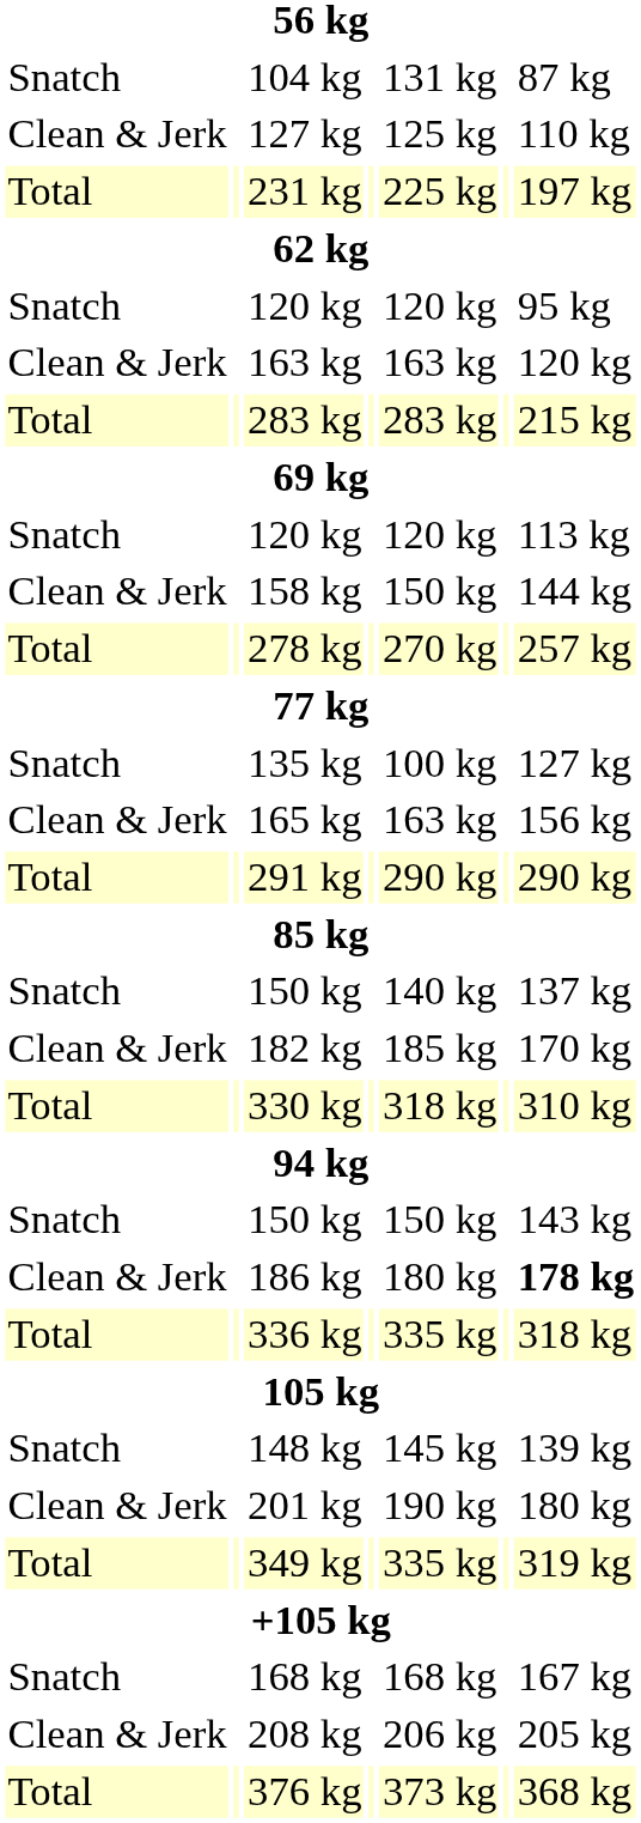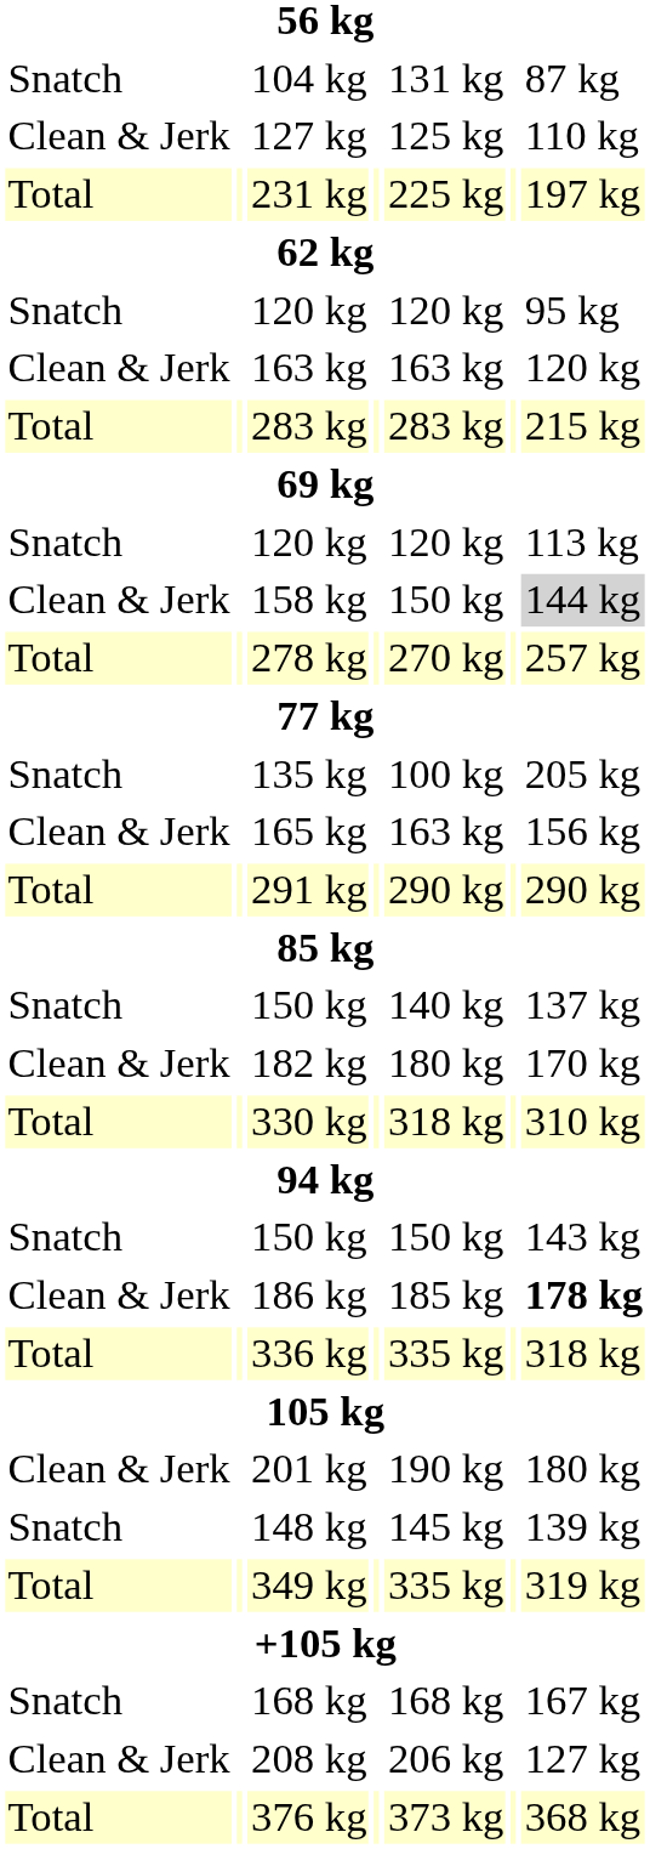 <table>
 <tr>
 <th colspan=7>56 kg</th>
 </tr>
 <tr>
 <td>Snatch</td>
 <td></td>
 <td>104 kg</td>
 <td></td>
 <td>131 kg</td>
 <td></td>
 <td>87 kg</td>
 </tr>
 <tr>
 <td>Clean & Jerk</td>
 <td></td>
 <td>127 kg</td>
 <td></td>
 <td>125 kg</td>
 <td></td>
 <td>110 kg</td>
 </tr>
 <tr bgcolor=ffffcc>
 <td>Total</td>
 <td></td>
 <td>231 kg</td>
 <td></td>
 <td>225 kg</td>
 <td></td>
 <td>197 kg</td>
 </tr>
 <tr>
 <th colspan=7>62 kg</th>
 </tr>
 <tr>
 <td>Snatch</td>
 <td></td>
 <td>120 kg</td>
 <td></td>
 <td>120 kg</td>
 <td></td>
 <td>95 kg</td>
 </tr>
 <tr>
 <td>Clean & Jerk</td>
 <td></td>
 <td>163 kg</td>
 <td></td>
 <td>163 kg</td>
 <td></td>
 <td>120 kg</td>
 </tr>
 <tr bgcolor=ffffcc>
 <td>Total</td>
 <td></td>
 <td>283 kg</td>
 <td></td>
 <td>283 kg</td>
 <td></td>
 <td>215 kg</td>
 </tr>
 <tr>
 <th colspan=7>69 kg</th>
 </tr>
 <tr>
 <td>Snatch</td>
 <td></td>
 <td>120 kg</td>
 <td></td>
 <td>120 kg</td>
 <td></td>
 <td>113 kg</td>
 </tr>
 <tr>
 <td>Clean & Jerk</td>
 <td></td>
 <td>158 kg</td>
 <td></td>
 <td>150 kg</td>
 <td></td>
-<td>144 kg</td>
+<td style="background: lightgrey;">144 kg</td>
 </tr>
 <tr bgcolor=ffffcc>
 <td>Total</td>
 <td></td>
 <td>278 kg</td>
 <td></td>
 <td>270 kg</td>
 <td></td>
 <td>257 kg</td>
 </tr>
 <tr>
 <th colspan=7>77 kg</th>
 </tr>
 <tr>
 <td>Snatch</td>
 <td></td>
 <td>135 kg</td>
 <td></td>
 <td>100 kg</td>
 <td></td>
-<td>127 kg</td>
+<td>205 kg</td>
 </tr>
 <tr>
 <td>Clean & Jerk</td>
 <td></td>
 <td>165 kg</td>
 <td></td>
 <td>163 kg</td>
 <td></td>
 <td>156 kg</td>
 </tr>
 <tr bgcolor=ffffcc>
 <td>Total</td>
 <td></td>
 <td>291 kg</td>
 <td></td>
 <td>290 kg</td>
 <td></td>
 <td>290 kg</td>
 </tr>
 <tr>
 <th colspan=7>85 kg</th>
 </tr>
 <tr>
 <td>Snatch</td>
 <td></td>
 <td>150 kg</td>
 <td></td>
 <td>140 kg</td>
 <td></td>
 <td>137 kg</td>
 </tr>
 <tr>
 <td>Clean & Jerk</td>
 <td></td>
 <td>182 kg</td>
 <td></td>
-<td>185 kg</td>
+<td>180 kg</td>
 <td></td>
 <td>170 kg</td>
 </tr>
 <tr bgcolor=ffffcc>
 <td>Total</td>
 <td></td>
 <td>330 kg</td>
 <td></td>
 <td>318 kg</td>
 <td></td>
 <td>310 kg</td>
 </tr>
 <tr>
 <th colspan=7>94 kg</th>
 </tr>
 <tr>
 <td>Snatch</td>
 <td></td>
 <td>150 kg</td>
 <td></td>
 <td>150 kg</td>
 <td></td>
 <td>143 kg</td>
 </tr>
 <tr>
 <td>Clean & Jerk</td>
 <td></td>
 <td>186 kg</td>
 <td></td>
-<td>180 kg</td>
+<td>185 kg</td>
 <td></td>
 <td><strong>178 kg</strong></td>
 </tr>
 <tr bgcolor=ffffcc>
 <td>Total</td>
 <td></td>
 <td>336 kg</td>
 <td></td>
 <td>335 kg</td>
 <td></td>
 <td>318 kg</td>
 </tr>
 <tr>
 <th colspan=7>105 kg</th>
 </tr>
 <tr>
+<td>Clean & Jerk</td>
+<td></td>
+<td>201 kg</td>
+<td></td>
+<td>190 kg</td>
+<td></td>
+<td>180 kg</td>
+</tr>
+<tr>
 <td>Snatch</td>
 <td></td>
 <td>148 kg</td>
 <td></td>
 <td>145 kg</td>
 <td></td>
 <td>139 kg</td>
-</tr>
-<tr>
-<td>Clean & Jerk</td>
-<td></td>
-<td>201 kg</td>
-<td></td>
-<td>190 kg</td>
-<td></td>
-<td>180 kg</td>
 </tr>
 <tr bgcolor=ffffcc>
 <td>Total</td>
 <td></td>
 <td>349 kg</td>
 <td></td>
 <td>335 kg</td>
 <td></td>
 <td>319 kg</td>
 </tr>
 <tr>
 <th colspan=7>+105 kg</th>
 </tr>
 <tr>
 <td>Snatch</td>
 <td></td>
 <td>168 kg</td>
 <td></td>
 <td>168 kg</td>
 <td></td>
 <td>167 kg</td>
 </tr>
 <tr>
 <td>Clean & Jerk</td>
 <td></td>
 <td>208 kg</td>
 <td></td>
 <td>206 kg</td>
 <td></td>
-<td>205 kg</td>
+<td>127 kg</td>
 </tr>
 <tr bgcolor=ffffcc>
 <td>Total</td>
 <td></td>
 <td>376 kg</td>
 <td></td>
 <td>373 kg</td>
 <td></td>
 <td>368 kg</td>
 </tr>
 </table>
